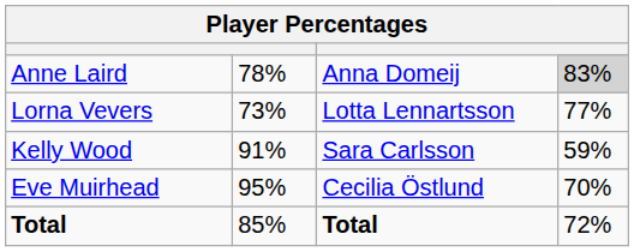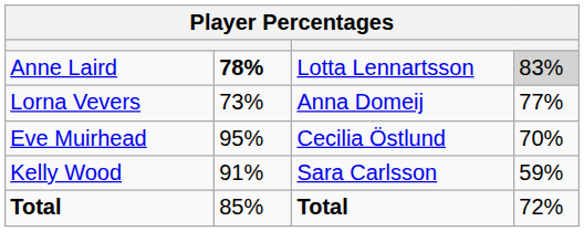 <table class="wikitable">
 <tr>
 <th colspan=4 width=400>Player Percentages</th>
 </tr>
 <tr>
 <th colspan=2 width=200></th>
 <th colspan=2 width=200></th>
 </tr>
 <tr>
 <td><a href='#'>Anne Laird</a></td>
-<td>78%</td>
-<td><a href='#'>Anna Domeij</a></td>
+<td><strong>78%</strong></td>
+<td><a href='#'>Lotta Lennartsson</a></td>
 <td style="background: lightgrey;">83%</td>
 </tr>
 <tr>
 <td><a href='#'>Lorna Vevers</a></td>
 <td>73%</td>
-<td><a href='#'>Lotta Lennartsson</a></td>
+<td><a href='#'>Anna Domeij</a></td>
 <td>77%</td>
+</tr>
+<tr>
+<td><a href='#'>Eve Muirhead</a></td>
+<td>95%</td>
+<td><a href='#'>Cecilia Östlund</a></td>
+<td>70%</td>
 </tr>
 <tr>
 <td><a href='#'>Kelly Wood</a></td>
 <td>91%</td>
 <td><a href='#'>Sara Carlsson</a></td>
 <td>59%</td>
 </tr>
 <tr>
-<td><a href='#'>Eve Muirhead</a></td>
-<td>95%</td>
-<td><a href='#'>Cecilia Östlund</a></td>
-<td>70%</td>
-</tr>
-<tr>
 <td><strong>Total</strong></td>
 <td>85%</td>
 <td><strong>Total</strong></td>
 <td>72%</td>
 </tr>
 </table>
